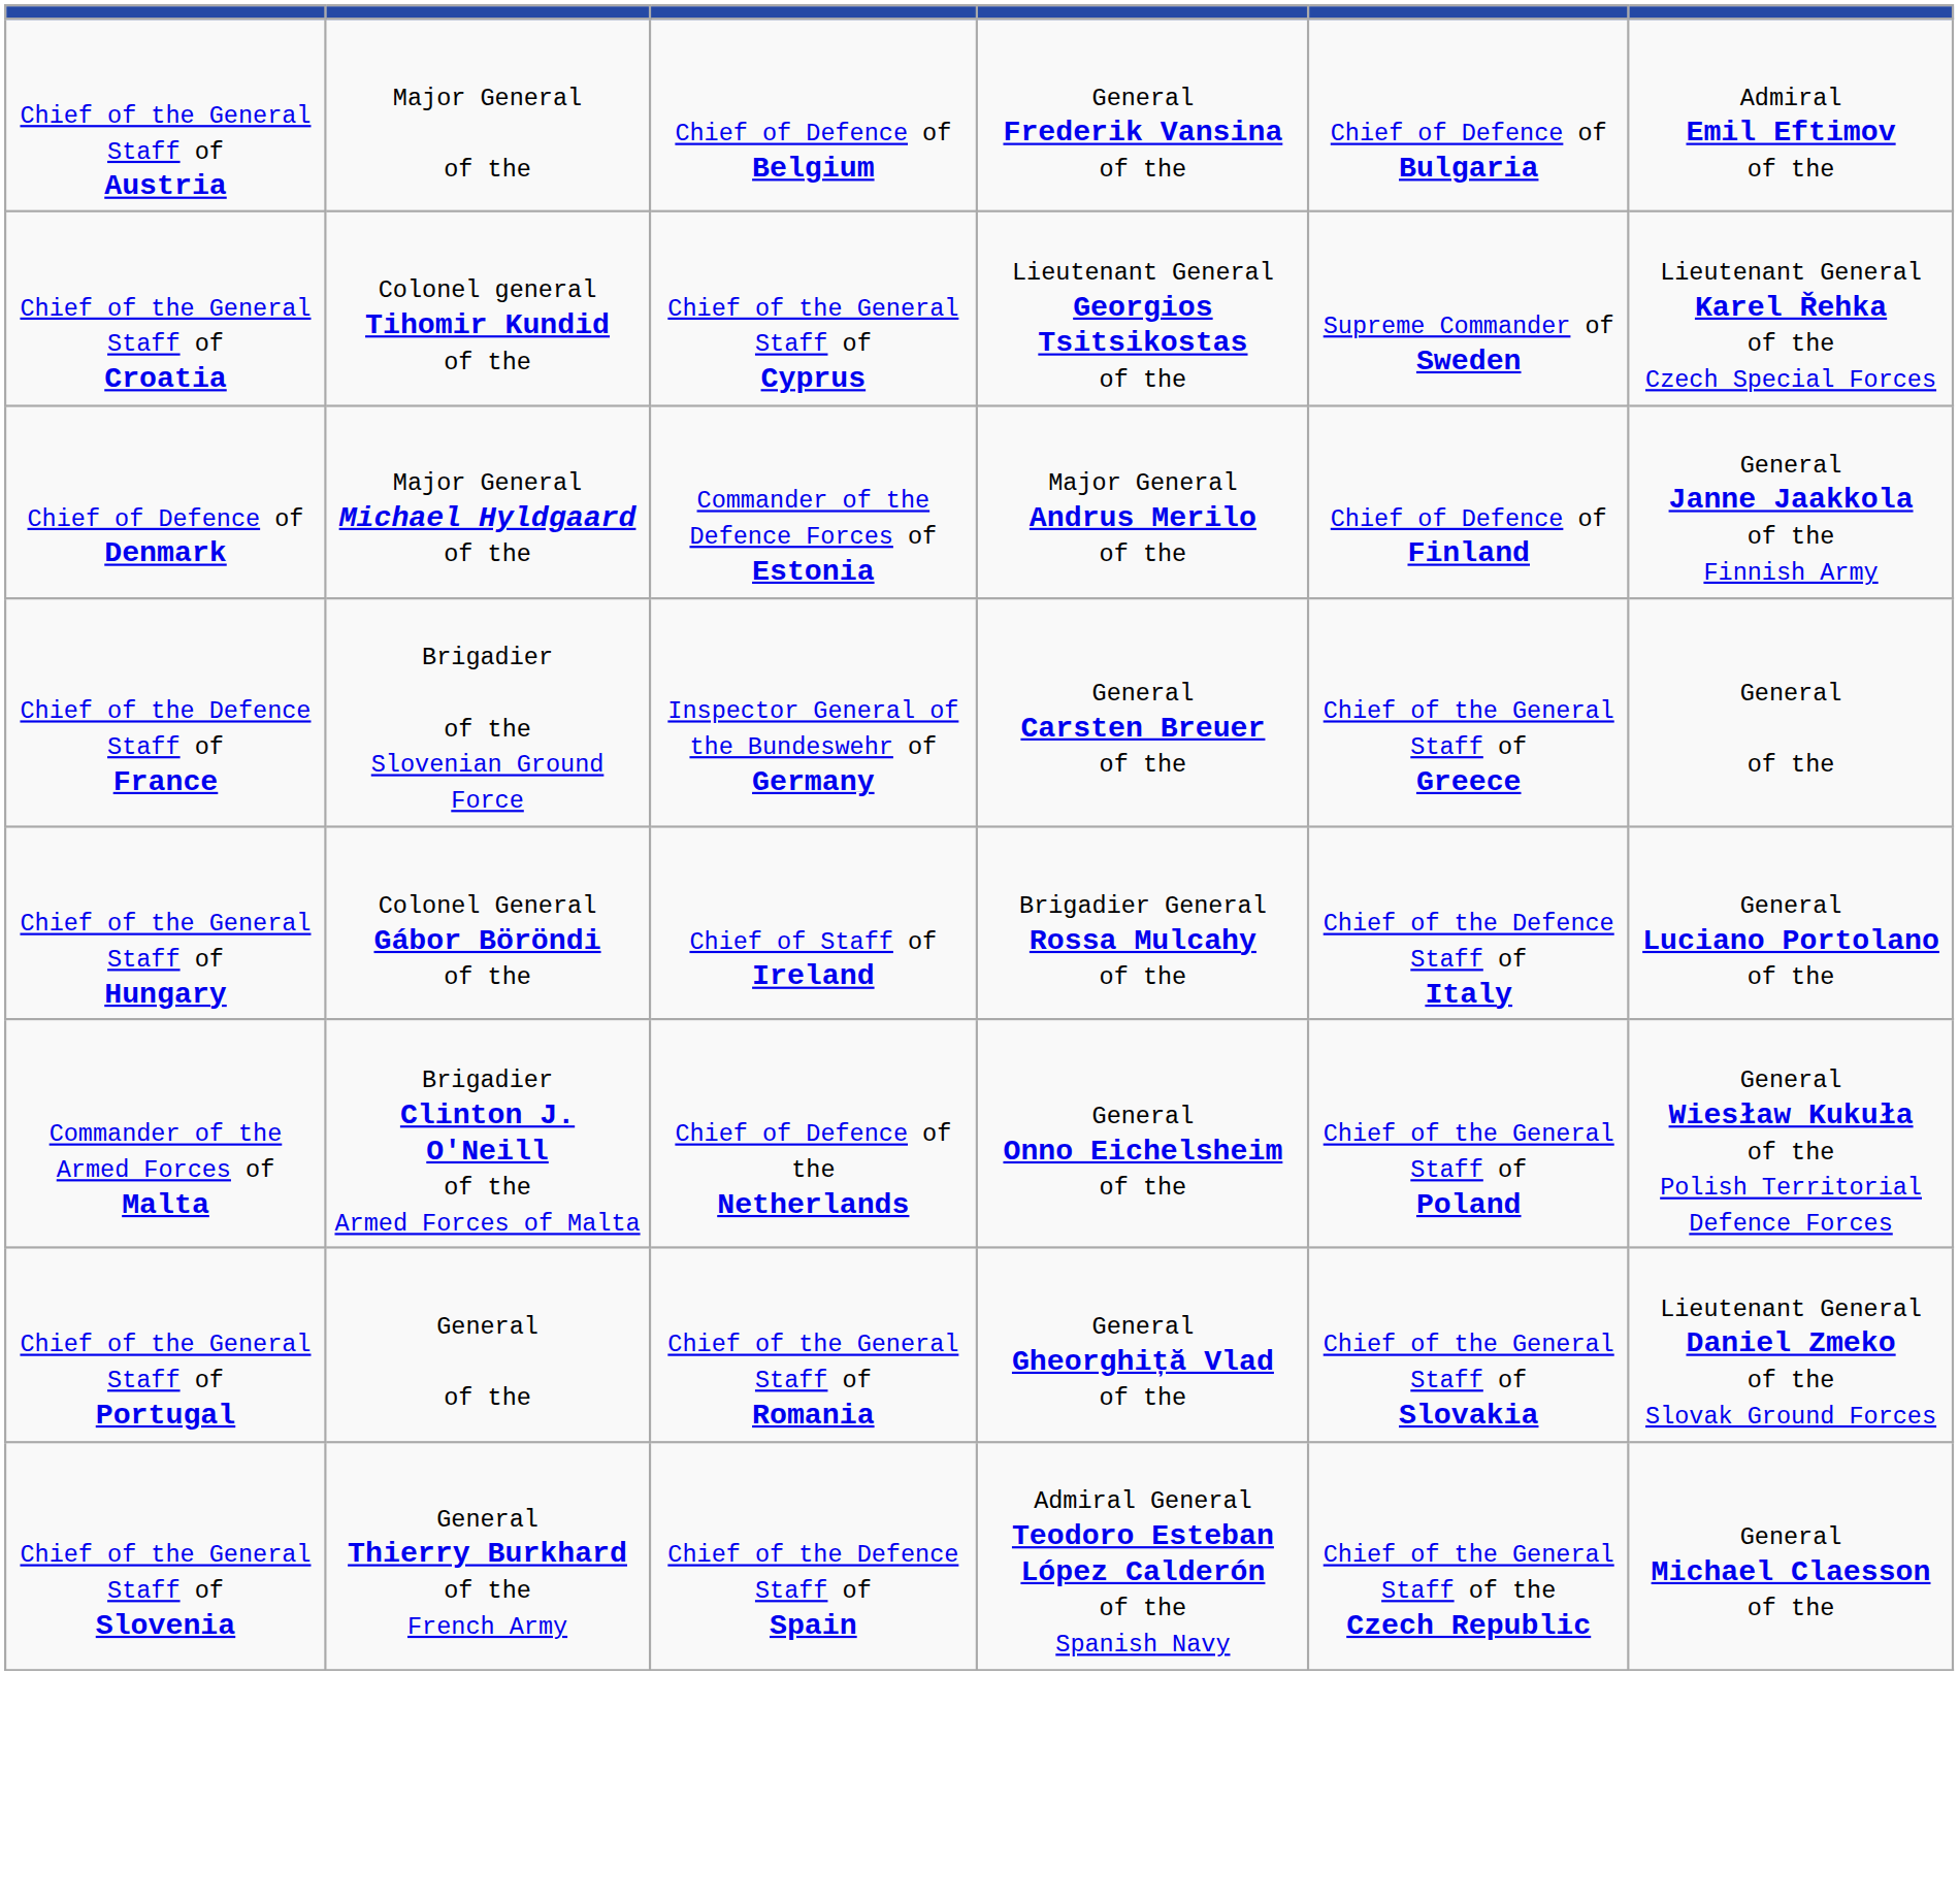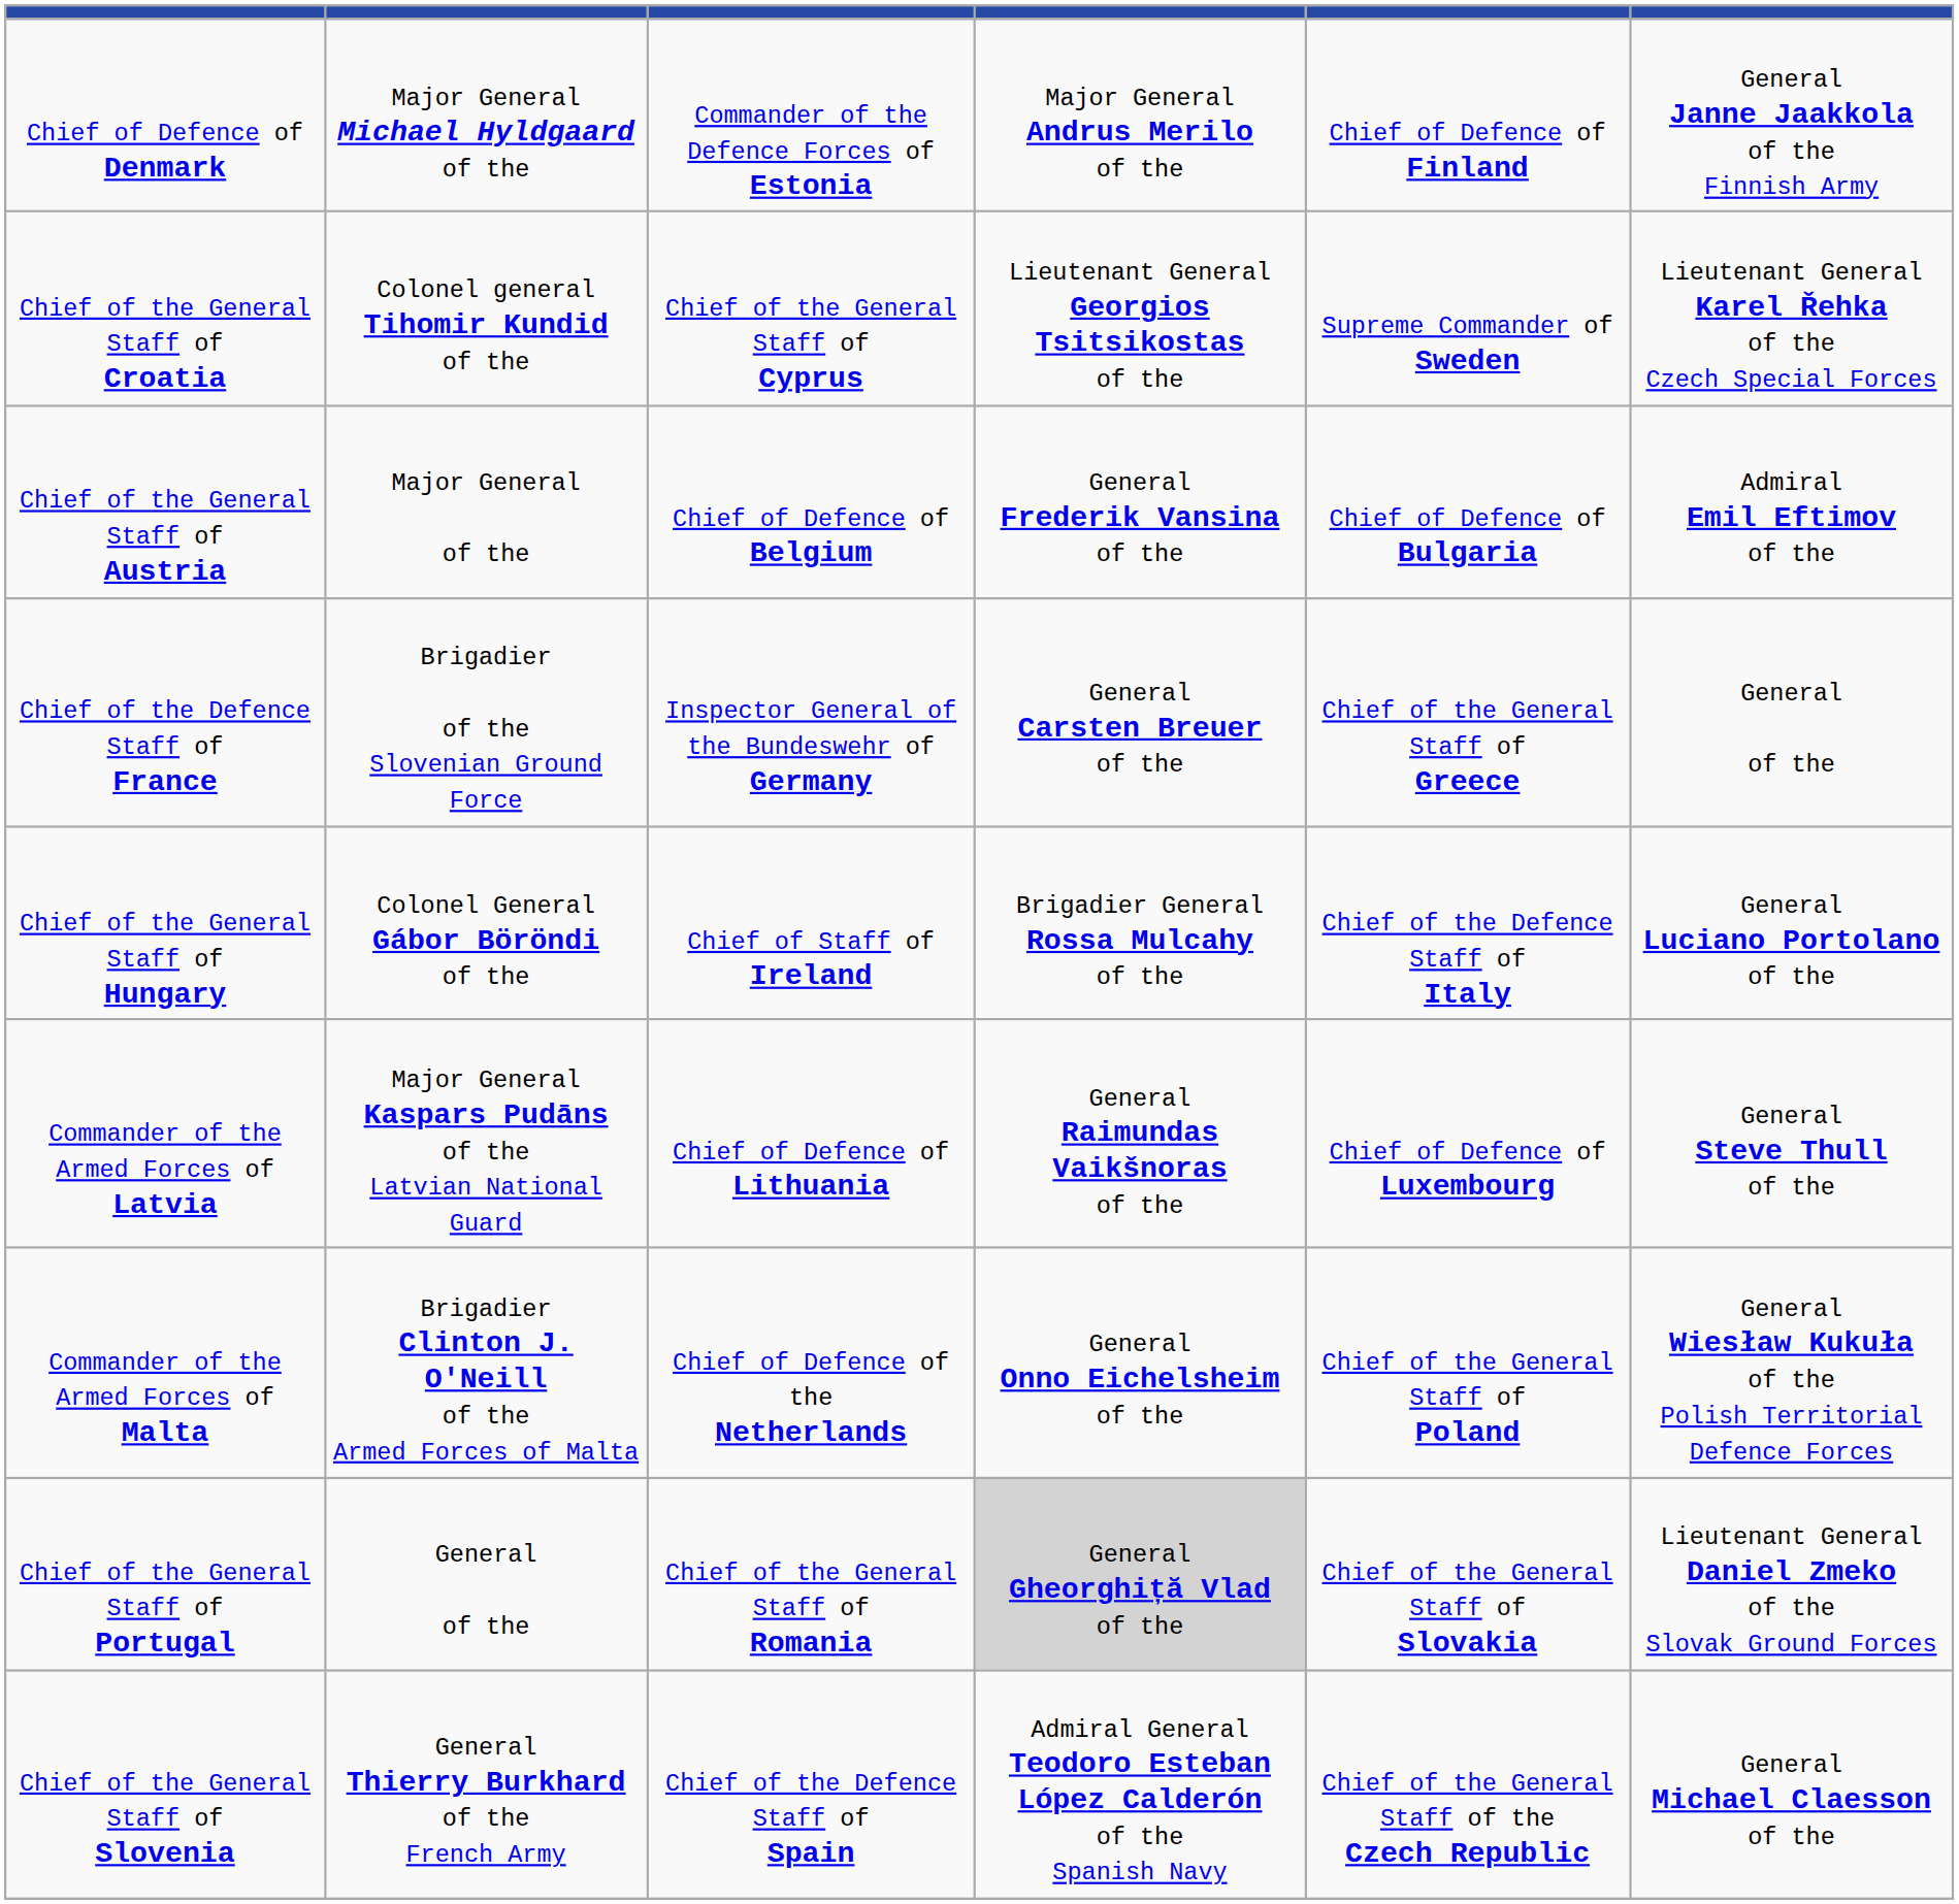 <table class="wikitable" style="text-align: center; line-height:16px;">
 <tr>
 <td style="width:150px;background-color:#2549a5"></td>
 <td style="width:150px;background-color:#2549a5"></td>
 <td style="width:150px;background-color:#2549a5"></td>
 <td style="width:150px;background-color:#2549a5"></td>
 <td style="width:150px;background-color:#2549a5"></td>
 <td style="width:150px;background-color:#2549a5"></td>
 </tr>
 <tr>
-<td style="width:150px;"><br><br><small><a href='#'>Chief of the General Staff</a> of</small><br><strong><a href='#'>Austria</a></strong></td>
-<td style="width:150px;"><br><small>Major General</small><br><strong></strong><br><small>of the<br></small></td>
-<td style="width:150px;"><br><br><small><a href='#'>Chief of Defence</a> of</small><br><strong><a href='#'>Belgium</a></strong></td>
-<td style="width:150px;"><br><small>General</small><br><strong><a href='#'>Frederik Vansina</a></strong><br><small>of the<br></small></td>
-<td style="width:150px;"><br><br><small><a href='#'>Chief of Defence</a> of</small><br><strong><a href='#'>Bulgaria</a></strong></td>
-<td style="width:150px;"><br><small>Admiral</small><br><strong><a href='#'>Emil Eftimov</a></strong><br><small>of the<br></small></td>
+<td style="width:150px;"><br><br><small><a href='#'>Chief of Defence</a> of</small><br><strong><a href='#'>Denmark</a></strong></td>
+<td style="width:150px;"><br><small>Major General</small><br><strong><em><a href='#'>Michael Hyldgaard</a></em></strong><br><small>of the<br></small></td>
+<td style="width:150px;"><br><br><small><a href='#'>Commander of the Defence Forces</a> of</small><br><strong><a href='#'>Estonia</a></strong></td>
+<td style="width:150px;"><br><small>Major General</small><br><strong><a href='#'>Andrus Merilo</a></strong><br><small>of the<br></small></td>
+<td style="width:150px;"><br><br><small><a href='#'>Chief of Defence</a> of</small><br><strong><a href='#'>Finland</a></strong></td>
+<td style="width:150px;"><br><small>General</small><br><strong><a href='#'>Janne Jaakkola</a></strong><br><small>of the<br> <a href='#'>Finnish Army</a></small></td>
 </tr>
 <tr>
 <td style="width:150px;"><br><br><small><a href='#'>Chief of the General Staff</a> of</small><br><strong><a href='#'>Croatia</a></strong></td>
 <td style="width:150px;"><br><small>Colonel general</small><br><strong><a href='#'>Tihomir Kundid</a></strong><br><small>of the<br></small></td>
 <td style="width:150px;"><br><br><small><a href='#'>Chief of the General Staff</a> of</small><br><strong><a href='#'>Cyprus</a></strong></td>
 <td style="width:150px;"><br><small>Lieutenant General</small><br><strong><a href='#'>Georgios Tsitsikostas</a></strong><br><small>of the<br></small></td>
 <td style="width:150px;"><br><br><small><a href='#'>Supreme Commander</a> of</small><br><strong><a href='#'>Sweden</a></strong></td>
 <td style="width:150px;"><br><small>Lieutenant General</small><br><strong><a href='#'>Karel Řehka</a></strong><br><small>of the<br> <a href='#'>Czech Special Forces</a></small></td>
 </tr>
 <tr>
-<td style="width:150px;"><br><br><small><a href='#'>Chief of Defence</a> of</small><br><strong><a href='#'>Denmark</a></strong></td>
-<td style="width:150px;"><br><small>Major General</small><br><strong><em><a href='#'>Michael Hyldgaard</a></em></strong><br><small>of the<br></small></td>
-<td style="width:150px;"><br><br><small><a href='#'>Commander of the Defence Forces</a> of</small><br><strong><a href='#'>Estonia</a></strong></td>
-<td style="width:150px;"><br><small>Major General</small><br><strong><a href='#'>Andrus Merilo</a></strong><br><small>of the<br></small></td>
-<td style="width:150px;"><br><br><small><a href='#'>Chief of Defence</a> of</small><br><strong><a href='#'>Finland</a></strong></td>
-<td style="width:150px;"><br><small>General</small><br><strong><a href='#'>Janne Jaakkola</a></strong><br><small>of the<br> <a href='#'>Finnish Army</a></small></td>
+<td style="width:150px;"><br><br><small><a href='#'>Chief of the General Staff</a> of</small><br><strong><a href='#'>Austria</a></strong></td>
+<td style="width:150px;"><br><small>Major General</small><br><strong></strong><br><small>of the<br></small></td>
+<td style="width:150px;"><br><br><small><a href='#'>Chief of Defence</a> of</small><br><strong><a href='#'>Belgium</a></strong></td>
+<td style="width:150px;"><br><small>General</small><br><strong><a href='#'>Frederik Vansina</a></strong><br><small>of the<br></small></td>
+<td style="width:150px;"><br><br><small><a href='#'>Chief of Defence</a> of</small><br><strong><a href='#'>Bulgaria</a></strong></td>
+<td style="width:150px;"><br><small>Admiral</small><br><strong><a href='#'>Emil Eftimov</a></strong><br><small>of the<br></small></td>
 </tr>
 <tr>
 <td style="width:150px;"><br><br><small><a href='#'>Chief of the Defence Staff</a> of</small><br><strong><a href='#'>France</a></strong></td>
 <td style="width:150px;"><br><small>Brigadier</small><br><strong></strong><br><small>of the<br> <a href='#'>Slovenian Ground Force</a></small></td>
 <td style="width:150px;"><br><br><small><a href='#'>Inspector General of the Bundeswehr</a> of</small><br><strong><a href='#'>Germany</a></strong></td>
 <td style="width:150px;"><br><small>General</small><br><strong><a href='#'>Carsten Breuer</a></strong><br><small>of the<br></small></td>
 <td style="width:150px;"><br><br><small><a href='#'>Chief of the General Staff</a> of</small><br><strong><a href='#'>Greece</a></strong></td>
 <td style="width:150px;"><br><small>General</small><br><strong></strong><br><small>of the<br></small></td>
 </tr>
 <tr>
 <td style="width:150px;"><br><br><small><a href='#'>Chief of the General Staff</a> of</small><br><strong><a href='#'>Hungary</a></strong></td>
 <td style="width:150px;"><br><small>Colonel General</small><br><strong><a href='#'>Gábor Böröndi</a></strong><br><small>of the<br></small></td>
 <td style="width:150px;"><br><br><small><a href='#'>Chief of Staff</a> of</small><br><strong><a href='#'>Ireland</a></strong></td>
 <td style="width:150px;"><br><small>Brigadier General</small><br><strong><a href='#'>Rossa Mulcahy</a></strong><br><small>of the<br></small></td>
 <td style="width:150px;"><br><br><small><a href='#'>Chief of the Defence Staff</a> of</small><br><strong><a href='#'>Italy</a></strong></td>
 <td style="width:150px;"><br><small>General</small><br><strong><a href='#'>Luciano Portolano</a></strong><br><small>of the<br></small></td>
 </tr>
 <tr>
+<td style="width:150px;"><br><br><small><a href='#'>Commander of the Armed Forces</a> of</small><br><strong><a href='#'>Latvia</a></strong></td>
+<td style="width:150px;"><br><small>Major General</small><br><strong><a href='#'>Kaspars Pudāns</a></strong><br><small>of the<br> <a href='#'>Latvian National Guard</a></small></td>
+<td style="width:150px;"><br><br><small><a href='#'>Chief of Defence</a> of</small><br><strong><a href='#'>Lithuania</a></strong></td>
+<td style="width:150px;"><br><small>General</small><br><strong><a href='#'>Raimundas Vaikšnoras</a></strong><br><small>of the<br></small></td>
+<td style="width:150px;"><br><br><small><a href='#'>Chief of Defence</a> of</small><br><strong><a href='#'>Luxembourg</a></strong></td>
+<td style="width:150px;"><br><small>General</small><br><strong><a href='#'>Steve Thull</a></strong><br><small>of the<br></small></td>
+</tr>
+<tr>
 <td style="width:150px;"><br><br><small><a href='#'>Commander of the Armed Forces</a> of</small><br><strong><a href='#'>Malta</a></strong></td>
 <td style="width:150px;"><br><small>Brigadier</small><br><strong><a href='#'>Clinton J. O'Neill</a></strong><br><small>of the<br> <a href='#'>Armed Forces of Malta</a></small></td>
 <td style="width:150px;"><br><br><small><a href='#'>Chief of Defence</a> of the</small><br><strong><a href='#'>Netherlands</a></strong></td>
 <td style="width:150px;"><br><small>General</small><br><strong><a href='#'>Onno Eichelsheim</a></strong><br><small>of the<br></small></td>
 <td style="width:150px;"><br><br><small><a href='#'>Chief of the General Staff</a> of</small><br><strong><a href='#'>Poland</a></strong></td>
 <td style="width:150px;"><br><small>General</small><br><strong><a href='#'>Wiesław Kukuła</a></strong><br><small>of the<br> <a href='#'>Polish Territorial Defence Forces</a></small></td>
 </tr>
 <tr>
 <td style="width:150px;"><br><br><small><a href='#'>Chief of the General Staff</a> of</small><br><strong><a href='#'>Portugal</a></strong></td>
 <td style="width:150px;"><br><small>General</small><br><strong></strong><br><small>of the<br></small></td>
 <td style="width:150px;"><br><br><small><a href='#'>Chief of the General Staff</a> of</small><br><strong><a href='#'>Romania</a></strong></td>
-<td style="width:150px;"><br><small>General</small><br><strong><a href='#'>Gheorghiță Vlad</a></strong><br><small>of the<br></small></td>
+<td style="background: lightgrey; width:150px;"><br><small>General</small><br><strong><a href='#'>Gheorghiță Vlad</a></strong><br><small>of the<br></small></td>
 <td style="width:150px;"><br><br><small><a href='#'>Chief of the General Staff</a> of</small><br><strong><a href='#'>Slovakia</a></strong></td>
 <td style="width:150px;"><br><small>Lieutenant General</small><br><strong><a href='#'>Daniel Zmeko</a></strong><br><small>of the<br> <a href='#'>Slovak Ground Forces</a></small></td>
 </tr>
 <tr>
 <td style="width:150px;"><br><br><small><a href='#'>Chief of the General Staff</a> of</small><br><strong><a href='#'>Slovenia</a></strong></td>
 <td style="width:150px;"><br><small>General</small><br><strong><a href='#'>Thierry Burkhard</a></strong><br><small>of the<br> <a href='#'>French Army</a></small></td>
 <td style="width:150px;"><br><br><small><a href='#'>Chief of the Defence Staff</a> of</small><br><strong><a href='#'>Spain</a></strong></td>
 <td style="width:150px;"><br><small>Admiral General</small><br><strong><a href='#'>Teodoro Esteban López Calderón</a></strong><br><small>of the<br> <a href='#'>Spanish Navy</a></small></td>
 <td style="width:150px;"><br><br><small><a href='#'>Chief of the General Staff</a> of the </small><br><strong><a href='#'>Czech Republic</a></strong></td>
 <td style="width:150px;"><br><small>General</small><br><strong><a href='#'>Michael Claesson</a></strong><br><small>of the<br></small></td>
 </tr>
 <tr>
 </tr>
 </table>
